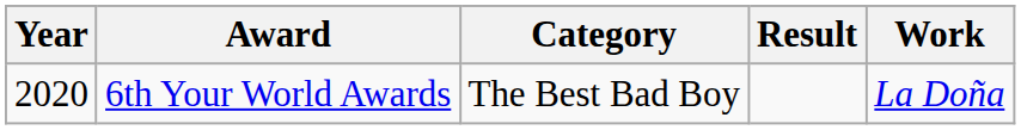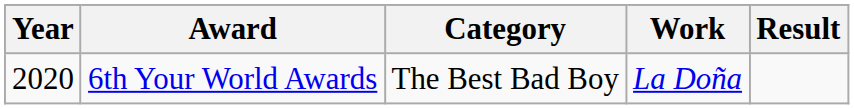 <table class="wikitable">
 <tr>
 <th>Year</th>
 <th>Award</th>
 <th>Category</th>
+<th>Work</th>
 <th>Result</th>
-<th>Work</th>
 </tr>
 <tr>
 <td>2020</td>
 <td><a href='#'>6th Your World Awards</a></td>
 <td>The Best Bad Boy</td>
+<td><em><a href='#'>La Doña</a></em></td>
 <td></td>
-<td><em><a href='#'>La Doña</a></em></td>
 </tr>
 </table>
